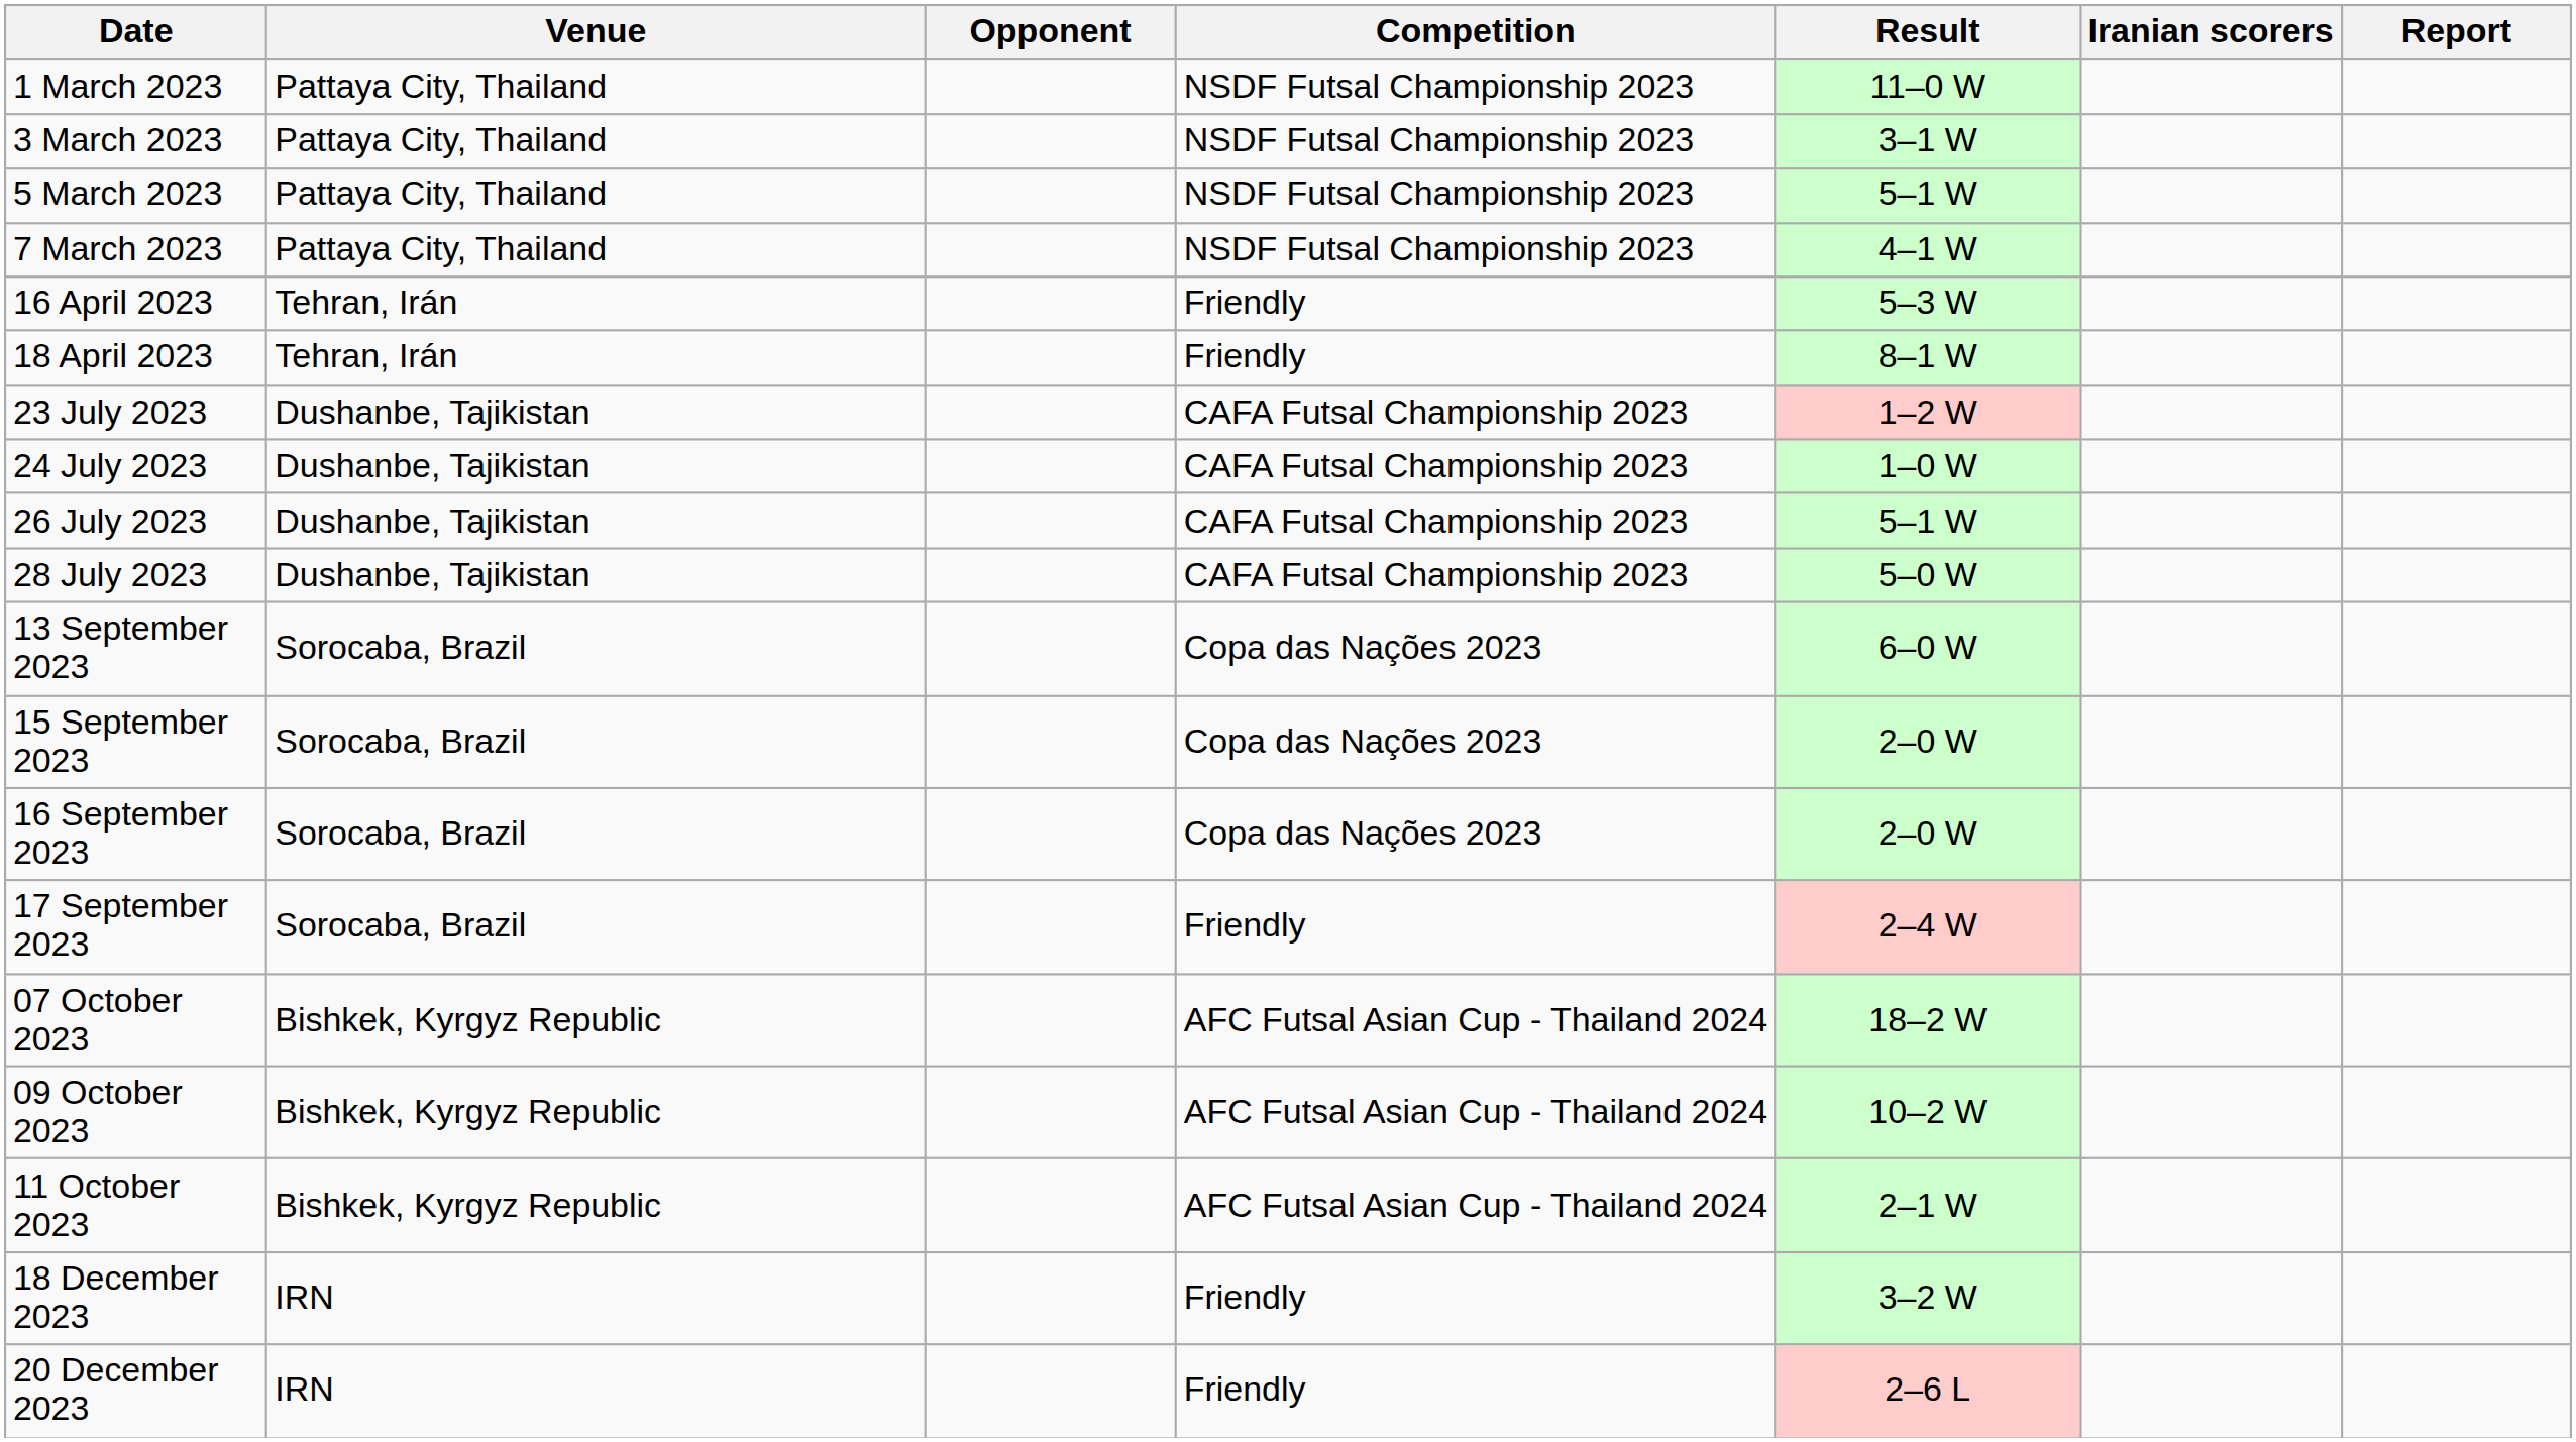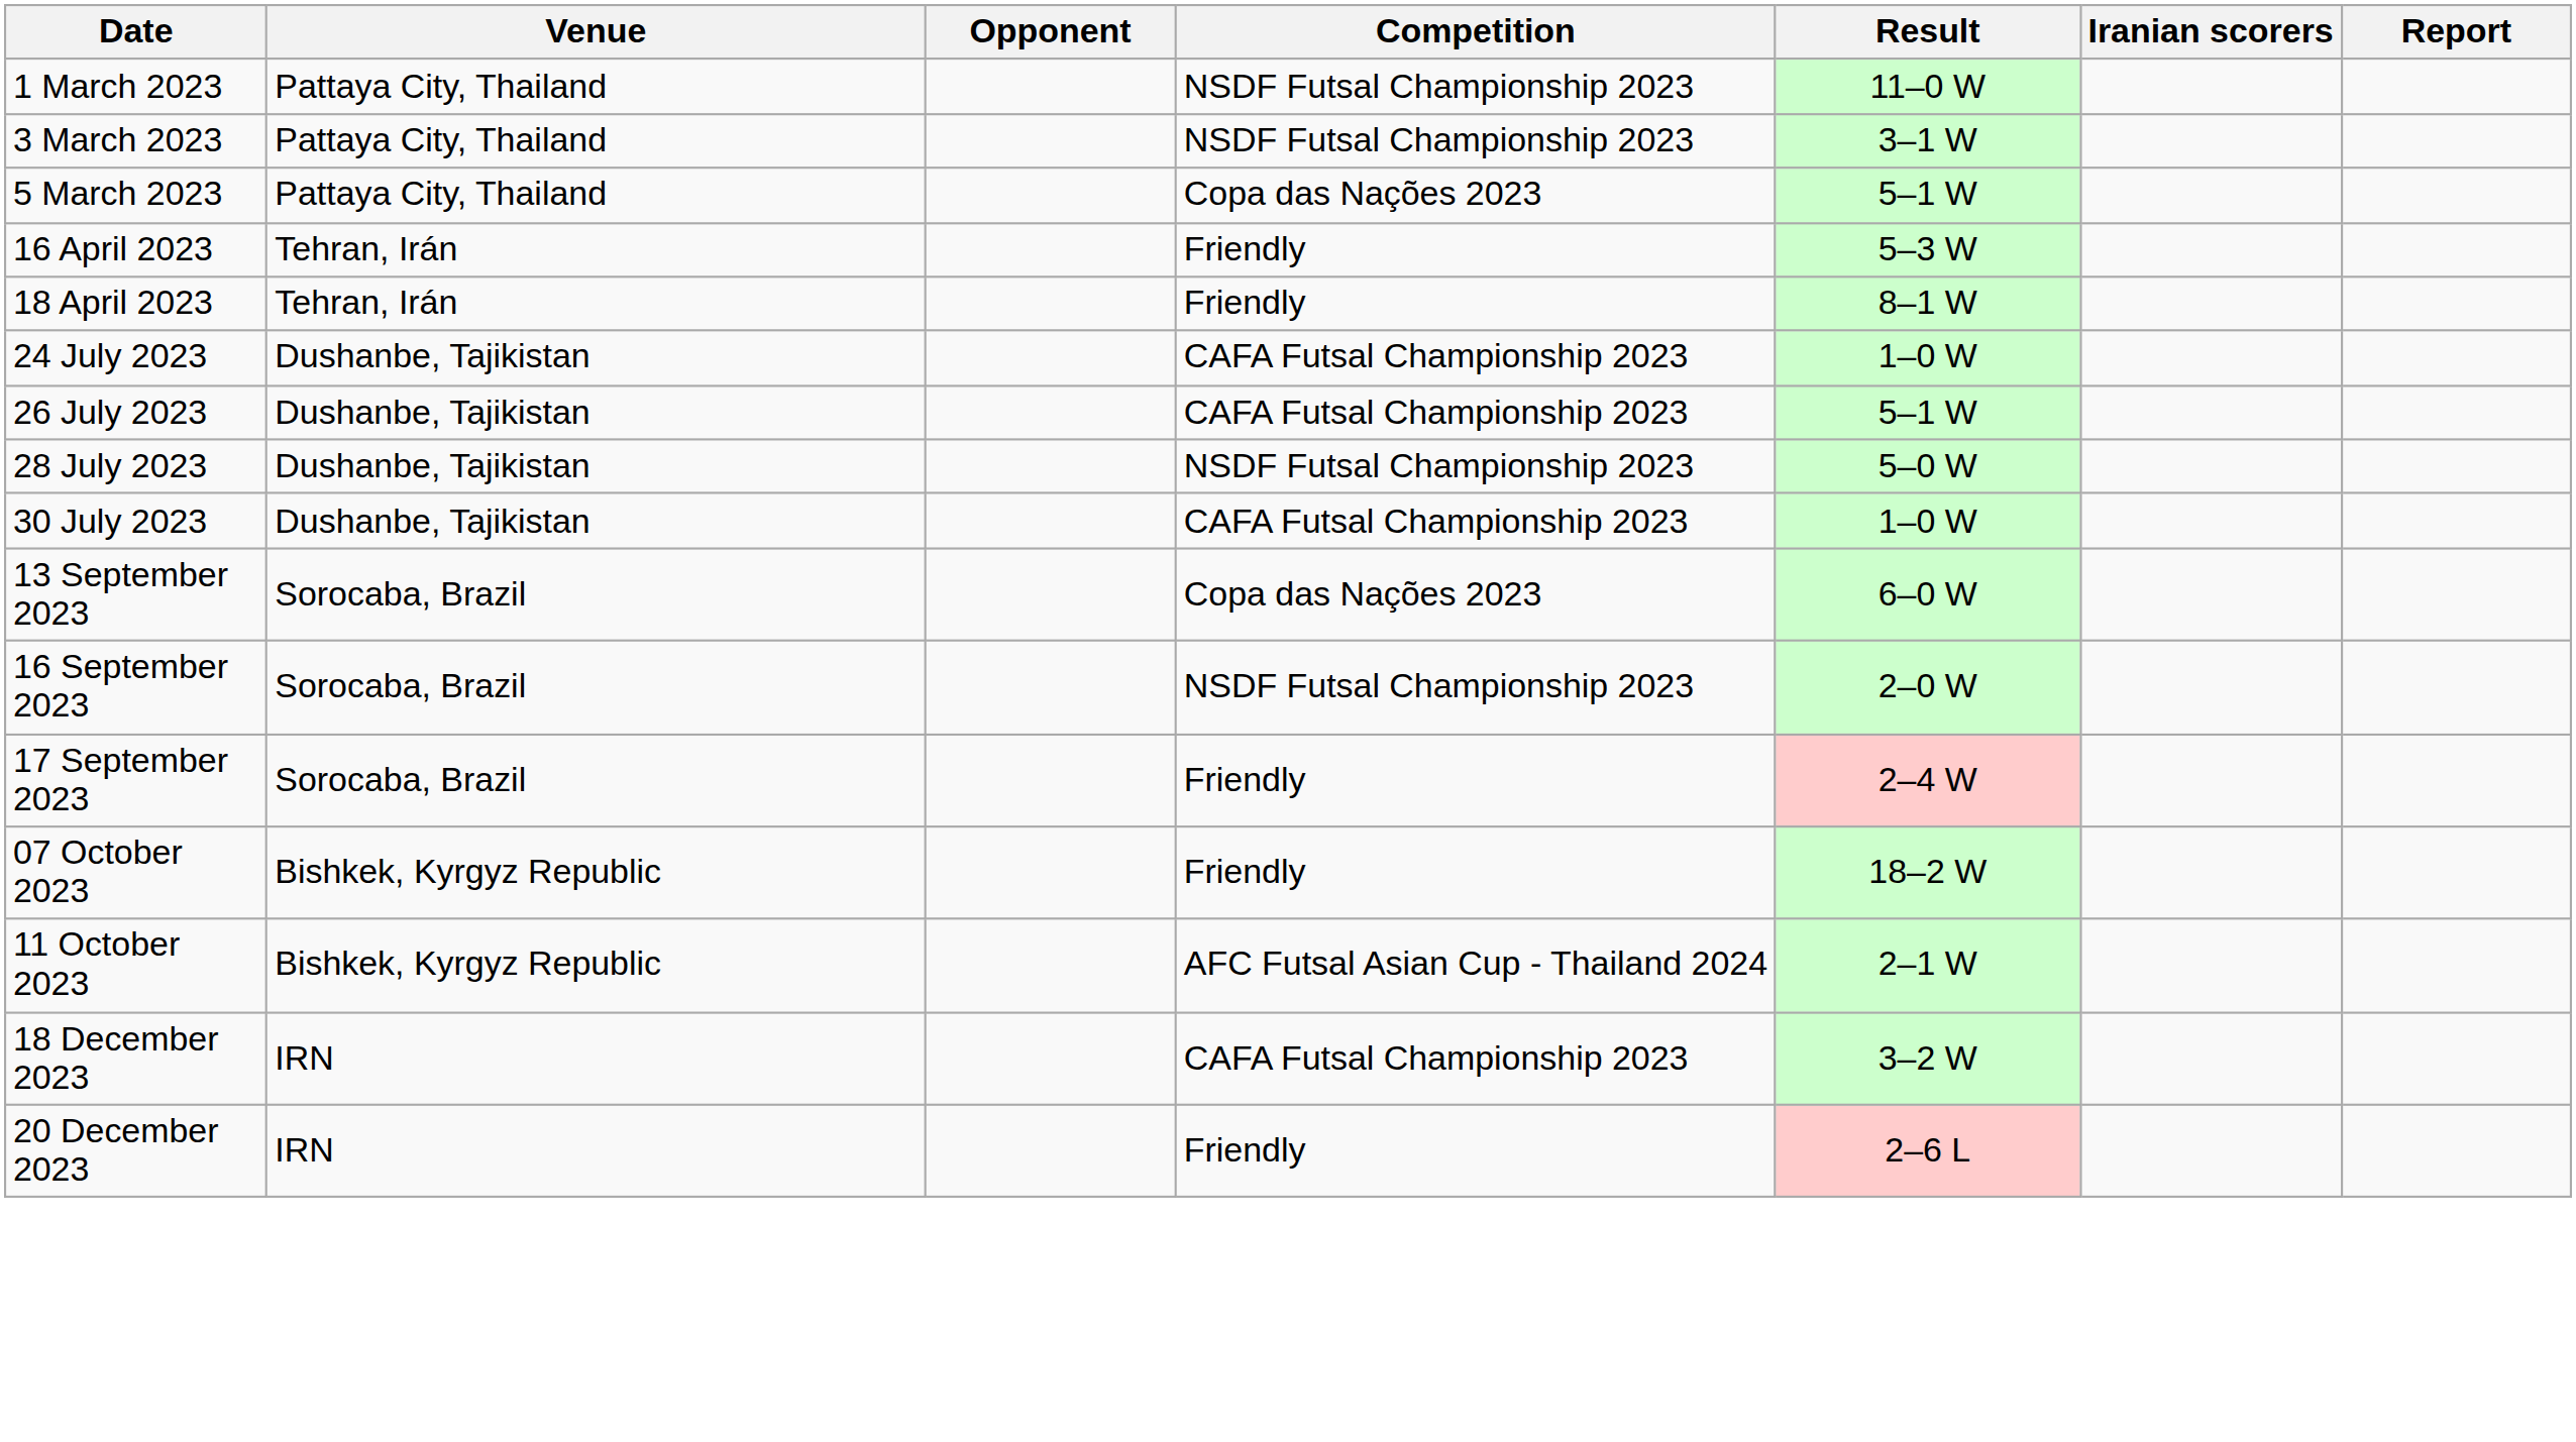 <table class="wikitable">
 <tr>
 <th width=115>Date</th>
 <th width=300>Venue</th>
 <th width=110>Opponent</th>
 <th>Competition</th>
 <th width=135>Result</th>
 <th>Iranian scorers</th>
 <th width=100>Report</th>
 </tr>
 <tr>
 <td>1 March 2023</td>
 <td>Pattaya City, Thailand</td>
 <td></td>
 <td>NSDF Futsal Championship 2023</td>
 <td bgcolor=CCFFCC align=center>11–0 W</td>
 <td></td>
 <td align=center></td>
 </tr>
 <tr>
 <td>3 March 2023</td>
 <td>Pattaya City, Thailand</td>
 <td></td>
 <td>NSDF Futsal Championship 2023</td>
 <td bgcolor=CCFFCC align=center>3–1 W</td>
 <td></td>
 <td align=center></td>
 </tr>
 <tr>
 <td>5 March 2023</td>
 <td>Pattaya City, Thailand</td>
 <td></td>
-<td>NSDF Futsal Championship 2023</td>
+<td>Copa das Nações 2023</td>
 <td bgcolor=CCFFCC align=center>5–1 W</td>
-<td></td>
-<td align=center></td>
-</tr>
-<tr>
-<td>7 March 2023</td>
-<td>Pattaya City, Thailand</td>
-<td></td>
-<td>NSDF Futsal Championship 2023</td>
-<td bgcolor=CCFFCC align=center>4–1 W</td>
 <td></td>
 <td align=center></td>
 </tr>
 <tr>
 <td>16 April 2023</td>
 <td>Tehran, Irán</td>
 <td></td>
 <td>Friendly</td>
 <td bgcolor=CCFFCC align=center>5–3 W</td>
 <td></td>
 <td align=center></td>
 </tr>
 <tr>
 <td>18 April 2023</td>
 <td>Tehran, Irán</td>
 <td></td>
 <td>Friendly</td>
 <td bgcolor=CCFFCC align=center>8–1 W</td>
-<td></td>
-<td align=center></td>
-</tr>
-<tr>
-<td>23 July 2023</td>
-<td>Dushanbe, Tajikistan</td>
-<td></td>
-<td>CAFA Futsal Championship 2023</td>
-<td bgcolor=FFCCCC align=center>1–2 W</td>
 <td></td>
 <td align=center></td>
 </tr>
 <tr>
 <td>24 July 2023</td>
 <td>Dushanbe, Tajikistan</td>
 <td></td>
 <td>CAFA Futsal Championship 2023</td>
 <td bgcolor=CCFFCC align=center>1–0 W</td>
 <td></td>
 <td align=center></td>
 </tr>
 <tr>
 <td>26 July 2023</td>
 <td>Dushanbe, Tajikistan</td>
 <td></td>
 <td>CAFA Futsal Championship 2023</td>
 <td bgcolor=CCFFCC align=center>5–1 W</td>
 <td></td>
 <td align=center></td>
 </tr>
 <tr>
 <td>28 July 2023</td>
 <td>Dushanbe, Tajikistan</td>
 <td></td>
+<td>NSDF Futsal Championship 2023</td>
+<td bgcolor=CCFFCC align=center>5–0 W</td>
+<td></td>
+<td align=center></td>
+</tr>
+<tr>
+<td>30 July 2023</td>
+<td>Dushanbe, Tajikistan</td>
+<td></td>
 <td>CAFA Futsal Championship 2023</td>
-<td bgcolor=CCFFCC align=center>5–0 W</td>
+<td bgcolor=CCFFCC align=center>1–0 W</td>
 <td></td>
 <td align=center></td>
 </tr>
 <tr>
 <td>13 September 2023</td>
 <td>Sorocaba, Brazil</td>
 <td></td>
 <td>Copa das Nações 2023</td>
 <td bgcolor=CCFFCC align=center>6–0 W</td>
 <td></td>
 <td align=center></td>
 </tr>
 <tr>
-<td>15 September 2023</td>
-<td>Sorocaba, Brazil</td>
-<td></td>
-<td>Copa das Nações 2023</td>
-<td bgcolor=CCFFCC align=center>2–0 W</td>
-<td></td>
-<td align=center></td>
-</tr>
-<tr>
 <td>16 September 2023</td>
 <td>Sorocaba, Brazil</td>
 <td></td>
-<td>Copa das Nações 2023</td>
+<td>NSDF Futsal Championship 2023</td>
 <td bgcolor=CCFFCC align=center>2–0 W</td>
 <td></td>
 <td align=center></td>
 </tr>
 <tr>
 <td>17 September 2023</td>
 <td>Sorocaba, Brazil</td>
 <td></td>
 <td>Friendly</td>
 <td bgcolor=FFCCCC align=center>2–4 W</td>
 <td></td>
 <td align=center></td>
 </tr>
 <tr>
 <td>07 October 2023</td>
 <td>Bishkek, Kyrgyz Republic</td>
 <td></td>
-<td>AFC Futsal Asian Cup - Thailand 2024</td>
+<td>Friendly</td>
 <td bgcolor=CCFFCC align=center>18–2 W</td>
-<td></td>
-<td align=center></td>
-</tr>
-<tr>
-<td>09 October 2023</td>
-<td>Bishkek, Kyrgyz Republic</td>
-<td></td>
-<td>AFC Futsal Asian Cup - Thailand 2024</td>
-<td bgcolor=CCFFCC align=center>10–2 W</td>
 <td></td>
 <td align=center></td>
 </tr>
 <tr>
 <td>11 October 2023</td>
 <td>Bishkek, Kyrgyz Republic</td>
 <td></td>
 <td>AFC Futsal Asian Cup - Thailand 2024</td>
 <td bgcolor=CCFFCC align=center>2–1 W</td>
 <td></td>
 <td align=center></td>
 </tr>
 <tr>
 <td>18 December 2023</td>
 <td>IRN</td>
 <td></td>
-<td>Friendly</td>
+<td>CAFA Futsal Championship 2023</td>
 <td bgcolor=CCFFCC align=center>3–2 W</td>
 <td></td>
 <td align=center></td>
 </tr>
 <tr>
 <td>20 December 2023</td>
 <td>IRN</td>
 <td></td>
 <td>Friendly</td>
 <td bgcolor=FFCCCC align=center>2–6 L</td>
 <td></td>
 <td align=center></td>
 </tr>
 </table>
